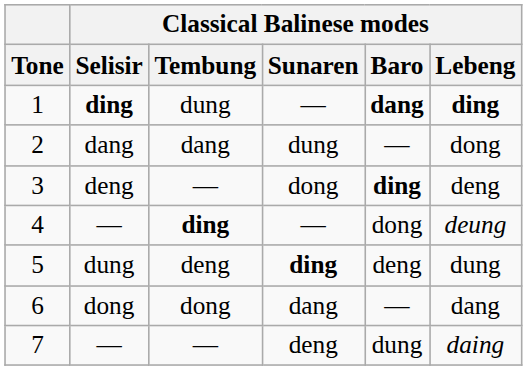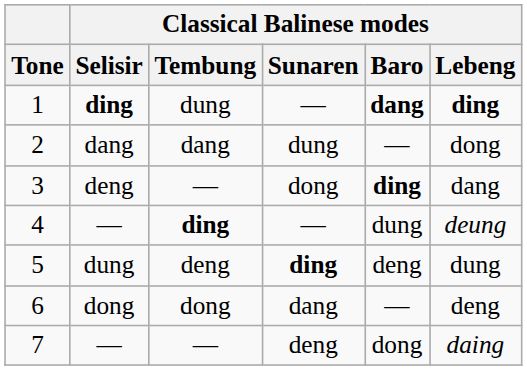 <table class="wikitable" style="text-align: center; margin: 1em auto">
 <tr>
 <th></th>
 <th colspan="5">Classical Balinese modes</th>
 </tr>
 <tr>
 <th>Tone</th>
 <th>Selisir</th>
 <th>Tembung</th>
 <th>Sunaren</th>
 <th>Baro</th>
 <th>Lebeng</th>
 </tr>
 <tr>
 <td>1</td>
 <td><strong>ding</strong></td>
 <td>dung</td>
 <td>—</td>
 <td><strong>dang</strong></td>
 <td><strong>ding</strong></td>
 </tr>
 <tr>
 <td>2</td>
 <td>dang</td>
 <td>dang</td>
 <td>dung</td>
 <td>—</td>
 <td>dong</td>
 </tr>
 <tr>
 <td>3</td>
 <td>deng</td>
 <td>—</td>
 <td>dong</td>
 <td><strong>ding</strong></td>
-<td>deng</td>
+<td>dang</td>
 </tr>
 <tr>
 <td>4</td>
 <td>—</td>
 <td><strong>ding</strong></td>
 <td>—</td>
-<td>dong</td>
+<td>dung</td>
 <td><em>deung</em></td>
 </tr>
 <tr>
 <td>5</td>
 <td>dung</td>
 <td>deng</td>
 <td><strong>ding</strong></td>
 <td>deng</td>
 <td>dung</td>
 </tr>
 <tr>
 <td>6</td>
 <td>dong</td>
 <td>dong</td>
 <td>dang</td>
 <td>—</td>
-<td>dang</td>
+<td>deng</td>
 </tr>
 <tr>
 <td>7</td>
 <td>—</td>
 <td>—</td>
 <td>deng</td>
-<td>dung</td>
+<td>dong</td>
 <td><em>daing</em></td>
 </tr>
 </table>
